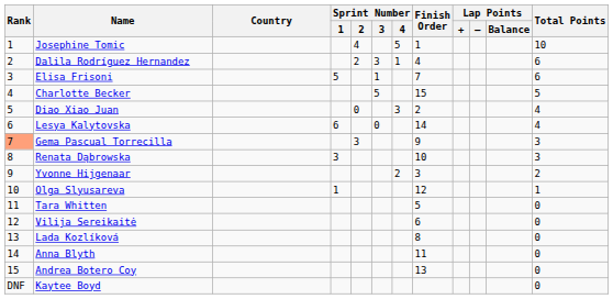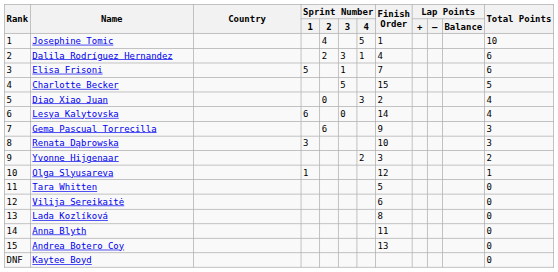 <table class="wikitable">
 <tr>
 <th width=20 rowspan=2>Rank</th>
 <th width=230 rowspan=2>Name</th>
 <th width=150 rowspan=2>Country</th>
 <th colspan=4>Sprint Number</th>
 <th rowspan=2 width=30>Finish Order</th>
 <th colspan=3>Lap Points</th>
 <th rowspan=2>Total Points</th>
 </tr>
 <tr>
 <th>1</th>
 <th>2</th>
 <th>3</th>
 <th>4</th>
 <th>+</th>
 <th>–</th>
 <th>Balance</th>
 </tr>
 <tr>
 <td>1</td>
 <td><a href='#'>Josephine Tomic</a></td>
 <td></td>
 <td></td>
 <td>4</td>
 <td></td>
 <td>5</td>
 <td>1</td>
 <td>  </td>
 <td>  </td>
 <td></td>
 <td>10</td>
 </tr>
 <tr>
 <td>2</td>
 <td><a href='#'>Dalila Rodríguez Hernandez</a></td>
 <td></td>
 <td></td>
 <td>2</td>
 <td>3</td>
 <td>1</td>
 <td>4</td>
 <td></td>
 <td></td>
 <td></td>
 <td>6</td>
 </tr>
 <tr>
 <td>3</td>
 <td><a href='#'>Elisa Frisoni</a></td>
 <td></td>
 <td>5</td>
 <td></td>
 <td>1</td>
 <td></td>
 <td>7</td>
 <td></td>
 <td></td>
 <td></td>
 <td>6</td>
 </tr>
 <tr>
 <td>4</td>
 <td><a href='#'>Charlotte Becker</a></td>
 <td></td>
 <td></td>
 <td></td>
 <td>5</td>
 <td></td>
 <td>15</td>
 <td></td>
 <td></td>
 <td></td>
 <td>5</td>
 </tr>
 <tr>
 <td>5</td>
 <td><a href='#'>Diao Xiao Juan</a></td>
 <td></td>
 <td></td>
 <td>0</td>
 <td></td>
 <td>3</td>
 <td>2</td>
 <td></td>
 <td></td>
 <td></td>
 <td>4</td>
 </tr>
 <tr>
 <td>6</td>
 <td><a href='#'>Lesya Kalytovska</a></td>
 <td></td>
 <td>6</td>
 <td></td>
 <td>0</td>
 <td></td>
 <td>14</td>
 <td></td>
 <td></td>
 <td></td>
 <td>4</td>
 </tr>
 <tr>
-<td style="background: lightsalmon;">7</td>
+<td>7</td>
 <td><a href='#'>Gema Pascual Torrecilla</a></td>
 <td></td>
 <td></td>
-<td>3</td>
+<td>6</td>
 <td></td>
 <td></td>
 <td>9</td>
 <td></td>
 <td></td>
 <td></td>
 <td>3</td>
 </tr>
 <tr>
 <td>8</td>
 <td><a href='#'>Renata Dąbrowska</a></td>
 <td></td>
 <td>3</td>
 <td></td>
 <td></td>
 <td></td>
 <td>10</td>
 <td></td>
 <td></td>
 <td></td>
 <td>3</td>
 </tr>
 <tr>
 <td>9</td>
 <td><a href='#'>Yvonne Hijgenaar</a></td>
 <td></td>
 <td></td>
 <td></td>
 <td></td>
 <td>2</td>
 <td>3</td>
 <td></td>
 <td></td>
 <td></td>
 <td>2</td>
 </tr>
 <tr>
 <td>10</td>
 <td><a href='#'>Olga Slyusareva</a></td>
 <td></td>
 <td>1</td>
 <td></td>
 <td></td>
 <td></td>
 <td>12</td>
 <td></td>
 <td></td>
 <td></td>
 <td>1</td>
 </tr>
 <tr>
 <td>11</td>
 <td><a href='#'>Tara Whitten</a></td>
 <td></td>
 <td></td>
 <td></td>
 <td></td>
 <td></td>
 <td>5</td>
 <td></td>
 <td></td>
 <td></td>
 <td>0</td>
 </tr>
 <tr>
 <td>12</td>
 <td><a href='#'>Vilija Sereikaitė</a></td>
 <td></td>
 <td></td>
 <td></td>
 <td></td>
 <td></td>
 <td>6</td>
 <td></td>
 <td></td>
 <td></td>
 <td>0</td>
 </tr>
 <tr>
 <td>13</td>
 <td><a href='#'>Lada Kozlíková</a></td>
 <td></td>
 <td></td>
 <td></td>
 <td></td>
 <td></td>
 <td>8</td>
 <td></td>
 <td></td>
 <td></td>
 <td>0</td>
 </tr>
 <tr>
 <td>14</td>
 <td><a href='#'>Anna Blyth</a></td>
 <td></td>
 <td></td>
 <td></td>
 <td></td>
 <td></td>
 <td>11</td>
 <td></td>
 <td></td>
 <td></td>
 <td>0</td>
 </tr>
 <tr>
 <td>15</td>
 <td><a href='#'>Andrea Botero Coy</a></td>
 <td></td>
 <td></td>
 <td></td>
 <td></td>
 <td></td>
 <td>13</td>
 <td></td>
 <td></td>
 <td></td>
 <td>0</td>
 </tr>
 <tr>
 <td>DNF</td>
 <td><a href='#'>Kaytee Boyd</a></td>
 <td></td>
 <td></td>
 <td></td>
 <td></td>
 <td></td>
 <td></td>
 <td></td>
 <td></td>
 <td></td>
 <td>0</td>
 </tr>
 </table>
